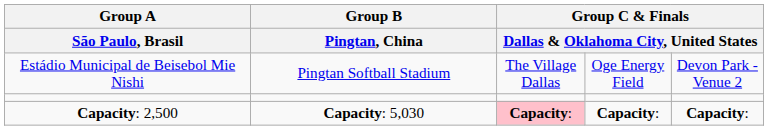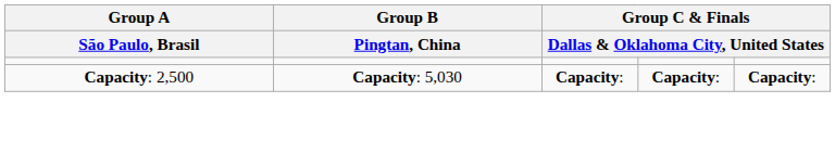 <table class="wikitable" style="text-align:center" width="800">
 <tr>
 <th width="25%">Group A</th>
 <th width="25%">Group B</th>
 <th colspan=3 width=25%>Group C & Finals</th>
 </tr>
 <tr>
 <th> <a href='#'>São Paulo</a>, Brasil</th>
 <th> <a href='#'>Pingtan</a>, China</th>
 <th colspan=3> <a href='#'>Dallas</a> & <a href='#'>Oklahoma City</a>, United States</th>
 </tr>
 <tr>
-<td><a href='#'>Estádio Municipal de Beisebol Mie Nishi</a></td>
-<td><a href='#'>Pingtan Softball Stadium</a></td>
-<td><a href='#'>The Village Dallas</a></td>
-<td><a href='#'>Oge Energy Field</a></td>
-<td><a href='#'>Devon Park - Venue 2</a></td>
-</tr>
-<tr>
 <td></td>
 <td></td>
 <td></td>
 <td></td>
 </tr>
 <tr align=center>
 <td><strong>Capacity</strong>: 2,500</td>
 <td><strong>Capacity</strong>: 5,030</td>
-<td style="background: pink;"><strong>Capacity</strong>:</td>
+<td><strong>Capacity</strong>:</td>
 <td><strong>Capacity</strong>:</td>
 <td><strong>Capacity</strong>:</td>
 </tr>
 </table>
